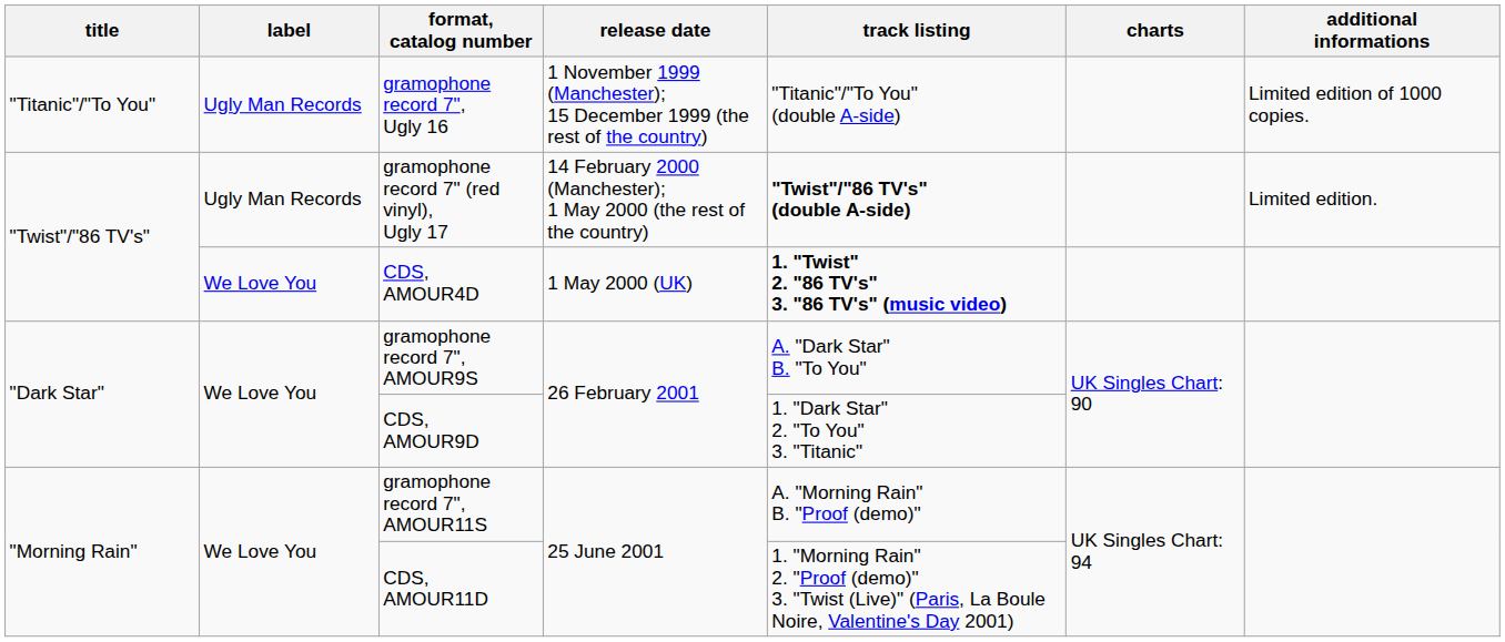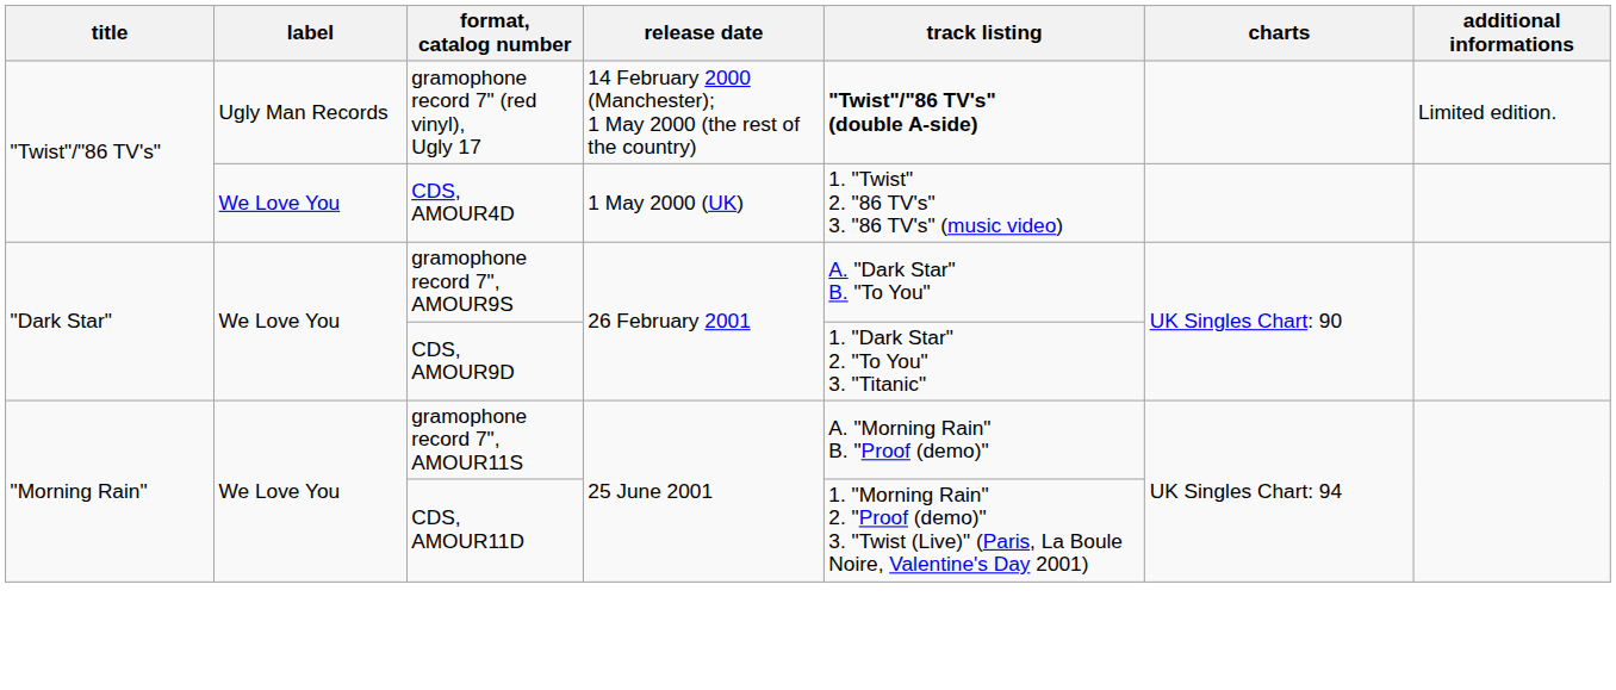 <table class="wikitable">
 <tr>
 <th style="width: 13%">title</th>
 <th style="width: 12%">label</th>
 <th style="width: 11%">format,<br>catalog number</th>
 <th style="width: 15%">release date</th>
 <th style="width: 20%">track listing</th>
 <th>charts</th>
 <th>additional<br>informations</th>
-</tr>
-<tr>
-<td>"Titanic"/"To You"</td>
-<td><a href='#'>Ugly Man Records</a></td>
-<td><a href='#'>gramophone record 7"</a>,<br>Ugly 16</td>
-<td>1 November <a href='#'>1999</a> (<a href='#'>Manchester</a>);<br>15 December 1999 (the rest of <a href='#'>the country</a>)</td>
-<td>"Titanic"/"To You"<br>(double <a href='#'>A-side</a>)</td>
-<td></td>
-<td>Limited edition of 1000 copies.</td>
 </tr>
 <tr>
 <td rowspan="2">"Twist"/"86 TV's"</td>
 <td>Ugly Man Records</td>
 <td>gramophone record 7" (red vinyl),<br>Ugly 17</td>
 <td>14 February <a href='#'>2000</a> (Manchester);<br>1 May 2000 (the rest of the country)</td>
 <td><strong>"Twist"/"86 TV's"<br>(double A-side)</strong></td>
 <td></td>
 <td>Limited edition.</td>
 </tr>
 <tr>
 <td><a href='#'>We Love You</a></td>
 <td><a href='#'>CDS</a>,<br>AMOUR4D</td>
 <td>1 May 2000 (<a href='#'>UK</a>)</td>
-<td><strong>1. "Twist"<br>2. "86 TV's"<br>3. "86 TV's" (<a href='#'>music video</a>)</strong></td>
+<td>1. "Twist"<br>2. "86 TV's"<br>3. "86 TV's" (<a href='#'>music video</a>)</td>
 <td></td>
 <td></td>
 </tr>
 <tr>
 <td rowspan="2">"Dark Star"</td>
 <td rowspan="2">We Love You</td>
 <td>gramophone record 7",<br>AMOUR9S</td>
 <td rowspan="2">26 February <a href='#'>2001</a></td>
 <td><a href='#'>A.</a> "Dark Star"<br><a href='#'>B.</a> "To You"</td>
 <td rowspan="2"><a href='#'>UK Singles Chart</a>: 90</td>
 <td rowspan="2"></td>
 </tr>
 <tr>
 <td>CDS,<br>AMOUR9D</td>
 <td>1. "Dark Star"<br>2. "To You"<br>3. "Titanic"</td>
 </tr>
 <tr>
 <td rowspan="2">"Morning Rain"</td>
 <td rowspan="2">We Love You</td>
 <td>gramophone record 7",<br>AMOUR11S</td>
 <td rowspan="2">25 June 2001</td>
 <td>A. "Morning Rain"<br>B. "<a href='#'>Proof</a> (demo)"</td>
 <td rowspan="2">UK Singles Chart: 94</td>
 <td rowspan="2"></td>
 </tr>
 <tr>
 <td>CDS,<br>AMOUR11D</td>
 <td>1. "Morning Rain"<br>2. "<a href='#'>Proof</a> (demo)"<br>3. "Twist (Live)" (<a href='#'>Paris</a>, La Boule Noire, <a href='#'>Valentine's Day</a> 2001)</td>
 </tr>
 </table>
